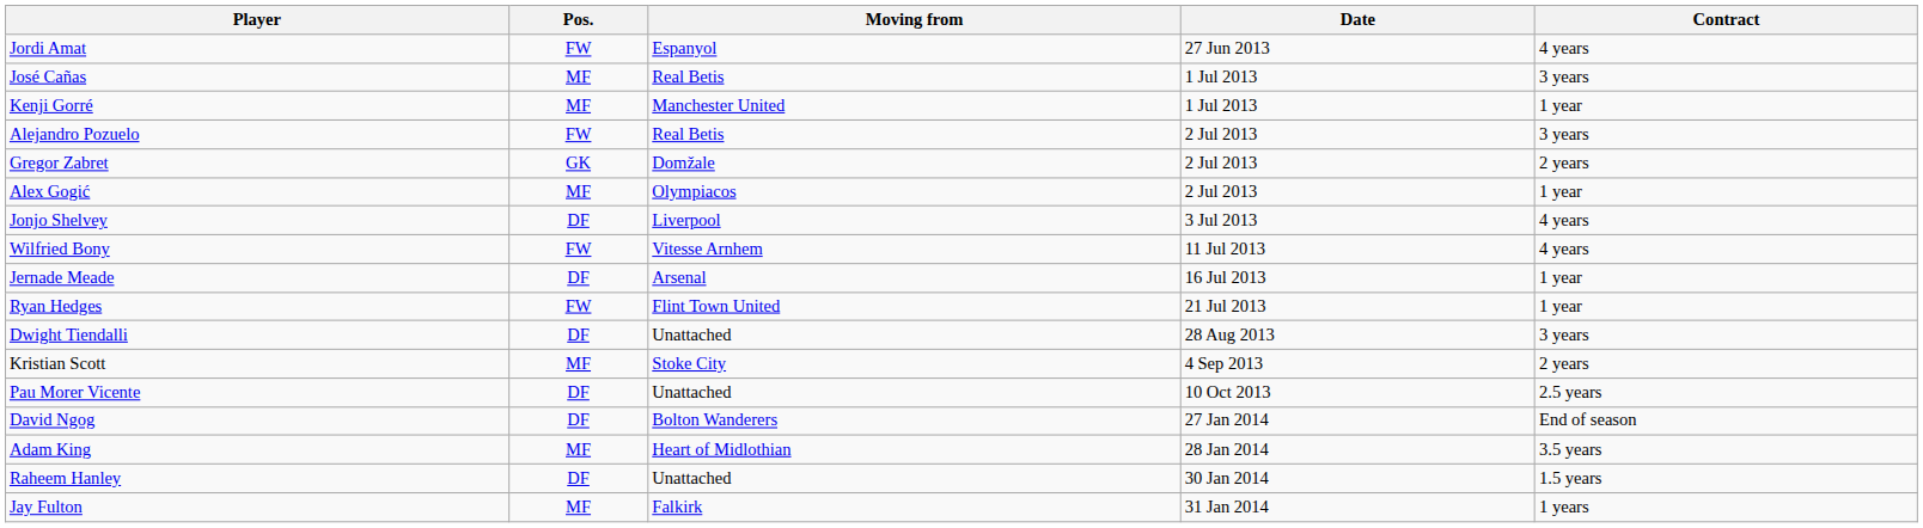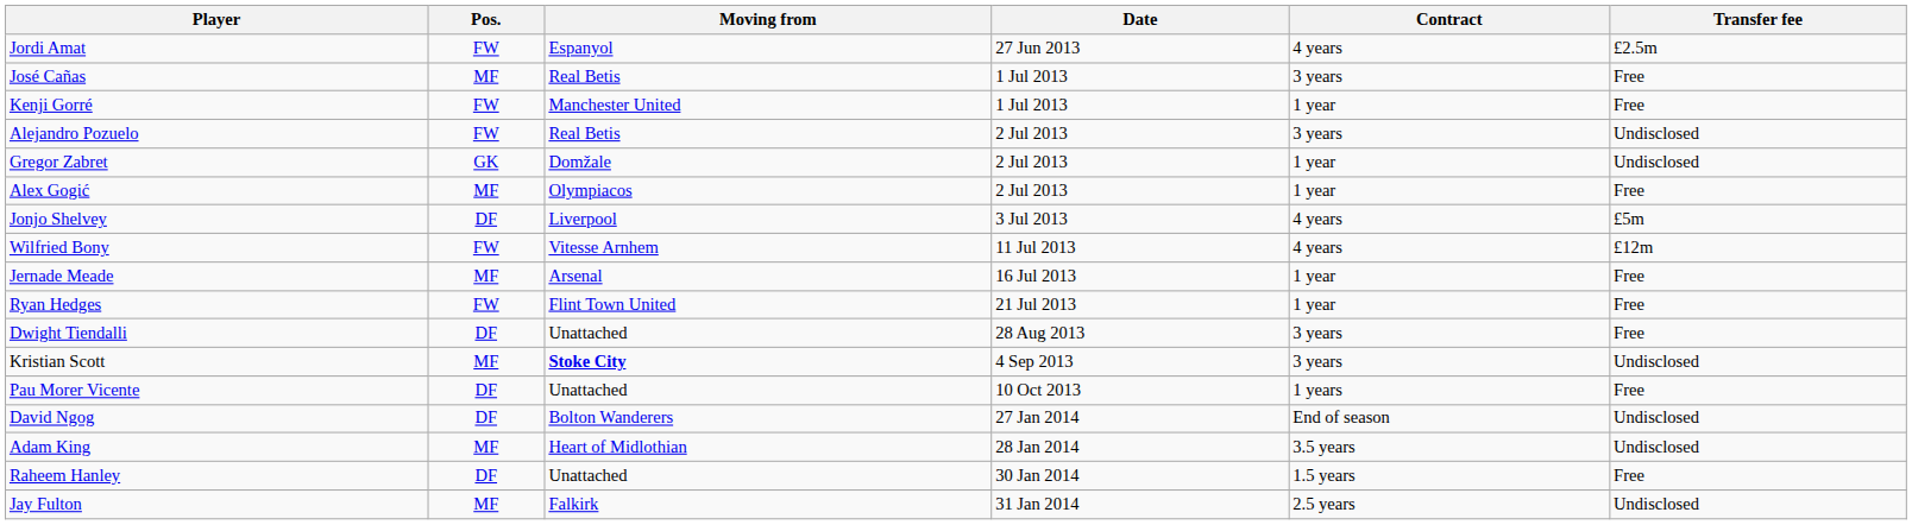 <table class="wikitable"  style="font-size:90%; width:100%;">
 <tr>
 <th>Player</th>
 <th>Pos.</th>
 <th>Moving from</th>
 <th>Date</th>
 <th>Contract</th>
+<th>Transfer fee</th>
 </tr>
 <tr>
 <td> <a href='#'>Jordi Amat</a></td>
 <td style="text-align:center;"><a href='#'>FW</a></td>
 <td> <a href='#'>Espanyol</a></td>
 <td>27 Jun 2013</td>
 <td>4 years</td>
+<td>£2.5m</td>
 </tr>
 <tr>
 <td> <a href='#'>José Cañas</a></td>
 <td style="text-align:center;"><a href='#'>MF</a></td>
 <td> <a href='#'>Real Betis</a></td>
 <td>1 Jul 2013</td>
 <td>3 years</td>
+<td>Free</td>
 </tr>
 <tr>
 <td> <a href='#'>Kenji Gorré</a></td>
-<td style="text-align:center;"><a href='#'>MF</a></td>
+<td style="text-align:center;"><a href='#'>FW</a></td>
 <td> <a href='#'>Manchester United</a></td>
 <td>1 Jul 2013</td>
 <td>1 year</td>
+<td>Free</td>
 </tr>
 <tr>
 <td> <a href='#'>Alejandro Pozuelo</a></td>
 <td style="text-align:center;"><a href='#'>FW</a></td>
 <td> <a href='#'>Real Betis</a></td>
 <td>2 Jul 2013</td>
 <td>3 years</td>
+<td>Undisclosed</td>
 </tr>
 <tr>
 <td> <a href='#'>Gregor Zabret</a></td>
 <td style="text-align:center;"><a href='#'>GK</a></td>
 <td> <a href='#'>Domžale</a></td>
 <td>2 Jul 2013</td>
-<td>2 years</td>
+<td>1 year</td>
+<td>Undisclosed</td>
 </tr>
 <tr>
 <td> <a href='#'>Alex Gogić</a></td>
 <td style="text-align:center;"><a href='#'>MF</a></td>
 <td> <a href='#'>Olympiacos</a></td>
 <td>2 Jul 2013</td>
 <td>1 year</td>
+<td>Free</td>
 </tr>
 <tr>
 <td> <a href='#'>Jonjo Shelvey</a></td>
 <td style="text-align:center;"><a href='#'>DF</a></td>
 <td> <a href='#'>Liverpool</a></td>
 <td>3 Jul 2013</td>
 <td>4 years</td>
+<td>£5m</td>
 </tr>
 <tr>
 <td> <a href='#'>Wilfried Bony</a></td>
 <td style="text-align:center;"><a href='#'>FW</a></td>
 <td> <a href='#'>Vitesse Arnhem</a></td>
 <td>11 Jul 2013</td>
 <td>4 years</td>
+<td>£12m</td>
 </tr>
 <tr>
 <td> <a href='#'>Jernade Meade</a></td>
-<td style="text-align:center;"><a href='#'>DF</a></td>
+<td style="text-align:center;"><a href='#'>MF</a></td>
 <td> <a href='#'>Arsenal</a></td>
 <td>16 Jul 2013</td>
 <td>1 year</td>
+<td>Free</td>
 </tr>
 <tr>
 <td> <a href='#'>Ryan Hedges</a></td>
 <td style="text-align:center;"><a href='#'>FW</a></td>
 <td> <a href='#'>Flint Town United</a></td>
 <td>21 Jul 2013</td>
 <td>1 year</td>
+<td>Free</td>
 </tr>
 <tr>
 <td> <a href='#'>Dwight Tiendalli</a></td>
 <td style="text-align:center;"><a href='#'>DF</a></td>
 <td>Unattached</td>
 <td>28 Aug 2013</td>
 <td>3 years</td>
+<td>Free</td>
 </tr>
 <tr>
 <td> Kristian Scott</td>
 <td style="text-align:center;"><a href='#'>MF</a></td>
-<td> <a href='#'>Stoke City</a></td>
+<td><strong> <a href='#'>Stoke City</a></strong></td>
 <td>4 Sep 2013</td>
-<td>2 years</td>
+<td>3 years</td>
+<td>Undisclosed</td>
 </tr>
 <tr>
 <td> <a href='#'>Pau Morer Vicente</a></td>
 <td style="text-align:center;"><a href='#'>DF</a></td>
 <td>Unattached</td>
 <td>10 Oct 2013</td>
-<td>2.5 years</td>
+<td>1 years</td>
+<td>Free</td>
 </tr>
 <tr>
 <td> <a href='#'>David Ngog</a></td>
 <td style="text-align:center;"><a href='#'>DF</a></td>
 <td> <a href='#'>Bolton Wanderers</a></td>
 <td>27 Jan 2014</td>
 <td>End of season</td>
+<td>Undisclosed</td>
 </tr>
 <tr>
 <td> <a href='#'>Adam King</a></td>
 <td style="text-align:center;"><a href='#'>MF</a></td>
 <td> <a href='#'>Heart of Midlothian</a></td>
 <td>28 Jan 2014</td>
 <td>3.5 years</td>
+<td>Undisclosed</td>
 </tr>
 <tr>
 <td> <a href='#'>Raheem Hanley</a></td>
 <td style="text-align:center;"><a href='#'>DF</a></td>
 <td>Unattached</td>
 <td>30 Jan 2014</td>
 <td>1.5 years</td>
+<td>Free</td>
 </tr>
 <tr>
 <td> <a href='#'>Jay Fulton</a></td>
 <td style="text-align:center;"><a href='#'>MF</a></td>
 <td> <a href='#'>Falkirk</a></td>
 <td>31 Jan 2014</td>
-<td>1 years</td>
+<td>2.5 years</td>
+<td>Undisclosed</td>
 </tr>
 </table>
